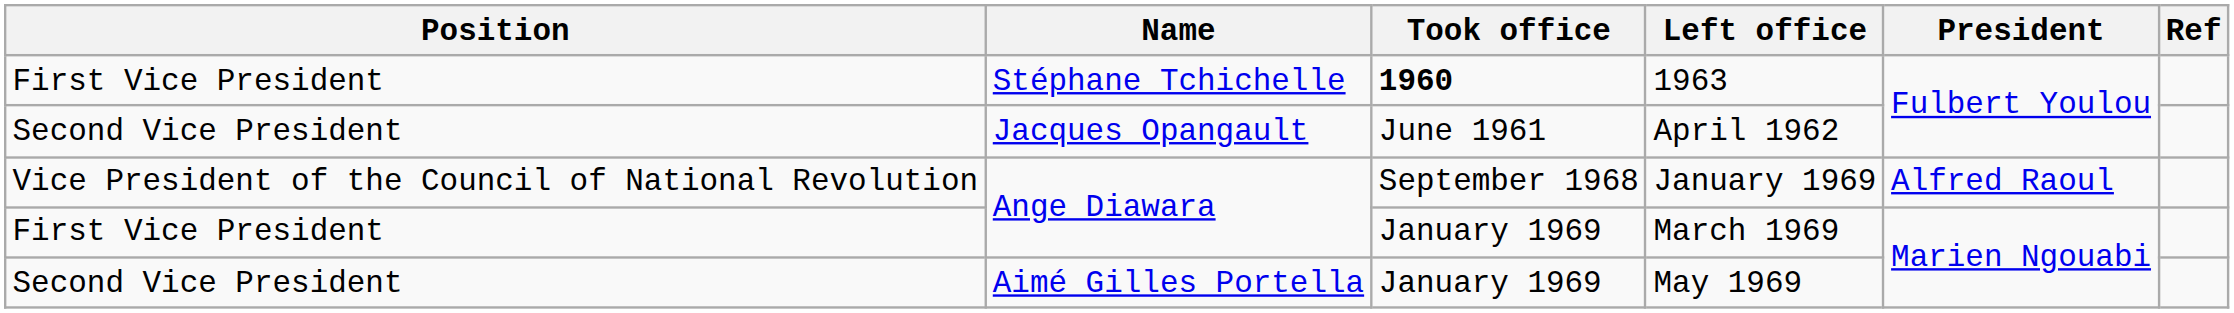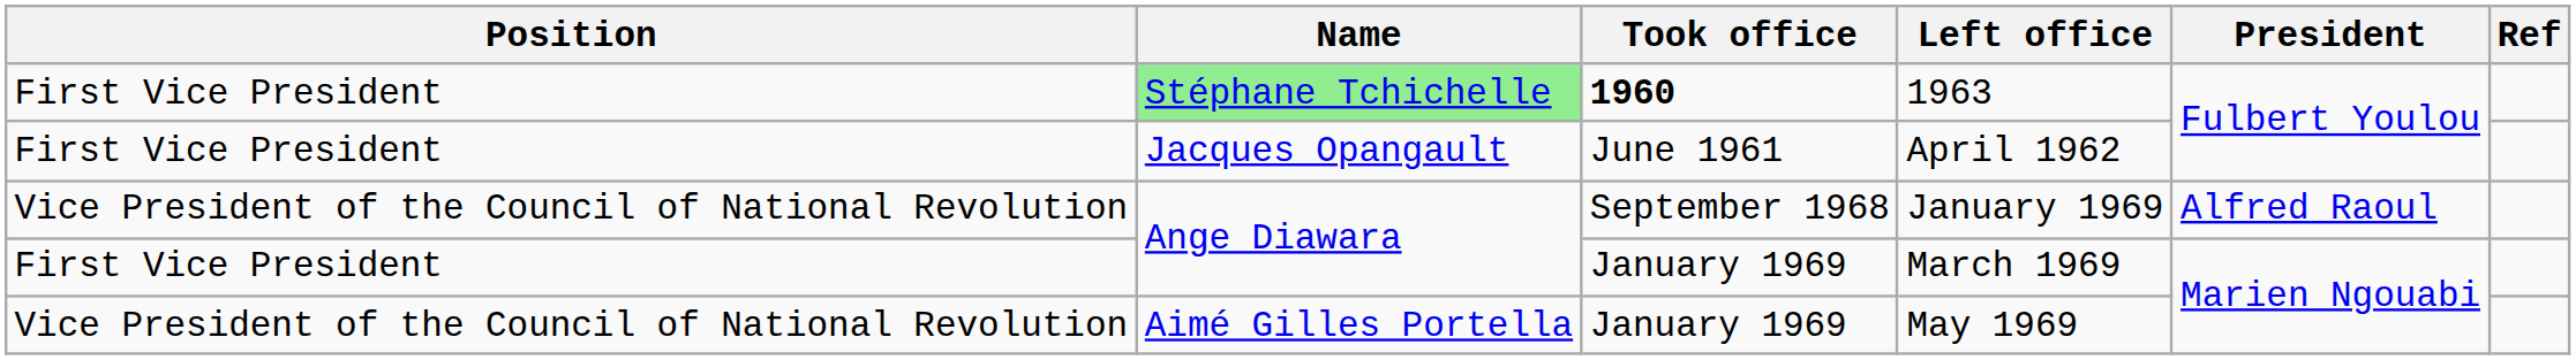 <table class="wikitable">
 <tr>
 <th>Position</th>
 <th>Name</th>
 <th>Took office</th>
 <th>Left office</th>
 <th>President</th>
 <th>Ref</th>
 </tr>
 <tr>
 <td>First Vice President</td>
-<td><a href='#'>Stéphane Tchichelle</a></td>
+<td style="background: lightgreen;"><a href='#'>Stéphane Tchichelle</a></td>
 <td><strong>1960</strong></td>
 <td>1963</td>
 <td rowspan=2><a href='#'>Fulbert Youlou</a></td>
 <td></td>
 </tr>
 <tr>
-<td>Second Vice President</td>
+<td>First Vice President</td>
 <td><a href='#'>Jacques Opangault</a></td>
 <td>June 1961</td>
 <td>April 1962</td>
 <td></td>
 </tr>
 <tr>
 <td>Vice President of the Council of National Revolution</td>
 <td rowspan=2><a href='#'>Ange Diawara</a></td>
 <td>September 1968</td>
 <td>January 1969</td>
 <td><a href='#'>Alfred Raoul</a></td>
 <td></td>
 </tr>
 <tr>
 <td>First Vice President</td>
 <td>January 1969</td>
 <td>March 1969</td>
 <td rowspan=2><a href='#'>Marien Ngouabi</a></td>
 <td></td>
 </tr>
 <tr>
-<td>Second Vice President</td>
+<td>Vice President of the Council of National Revolution</td>
 <td><a href='#'>Aimé Gilles Portella</a></td>
 <td>January 1969</td>
 <td>May 1969</td>
 <td></td>
 </tr>
 </table>
